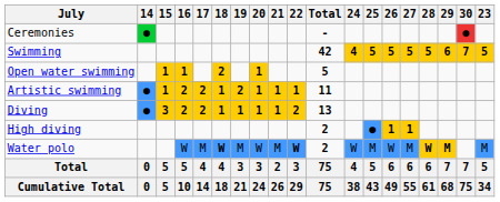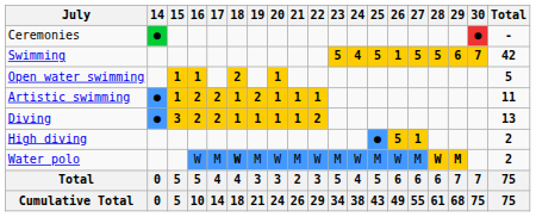 <table class="wikitable" style="line-height:1.25em; text-align:center">
 <tr>
 <th>July</th>
 <th>14</th>
 <th>15</th>
 <th>16</th>
 <th>17</th>
 <th>18</th>
 <th>19</th>
 <th>20</th>
 <th>21</th>
 <th>22</th>
-<th>Total</th>
+<th>23</th>
 <th>24</th>
 <th>25</th>
 <th>26</th>
 <th>27</th>
 <th>28</th>
 <th>29</th>
 <th>30</th>
-<th>23</th>
+<th>Total</th>
 </tr>
 <tr>
 <td align=left>Ceremonies</td>
 <td bgcolor=#00cc33><strong>●</strong></td>
 <td></td>
 <td></td>
 <td></td>
 <td></td>
 <td></td>
 <td></td>
 <td></td>
 <td></td>
-<td><strong>-</strong></td>
+<td></td>
 <td></td>
 <td></td>
 <td></td>
 <td></td>
 <td></td>
 <td></td>
 <td bgcolor=#ee3333 align=center><strong>●</strong></td>
-<td></td>
+<td><strong>-</strong></td>
 </tr>
 <tr>
 <td align=left><a href='#'>Swimming</a></td>
 <td></td>
 <td></td>
 <td></td>
 <td></td>
 <td></td>
 <td></td>
 <td></td>
 <td></td>
 <td></td>
-<td><strong>42</strong></td>
+<td bgcolor=ffcc00><strong>5</strong></td>
 <td bgcolor=ffcc00><strong>4</strong></td>
 <td bgcolor=ffcc00><strong>5</strong></td>
-<td bgcolor=ffcc00><strong>5</strong></td>
+<td bgcolor=ffcc00><strong>1</strong></td>
 <td bgcolor=ffcc00><strong>5</strong></td>
 <td bgcolor=ffcc00><strong>5</strong></td>
 <td bgcolor=ffcc00><strong>6</strong></td>
 <td bgcolor=ffcc00><strong>7</strong></td>
-<td bgcolor=ffcc00><strong>5</strong></td>
+<td><strong>42</strong></td>
 </tr>
 <tr>
 <td align=left><a href='#'>Open water swimming</a></td>
 <td></td>
 <td bgcolor=ffcc00><strong>1</strong></td>
 <td bgcolor=ffcc00><strong>1</strong></td>
 <td></td>
 <td bgcolor=ffcc00><strong>2</strong></td>
 <td></td>
 <td bgcolor=ffcc00><strong>1</strong></td>
 <td></td>
 <td></td>
-<td><strong>5</strong></td>
 <td></td>
 <td></td>
 <td></td>
 <td></td>
 <td></td>
 <td></td>
 <td></td>
 <td></td>
+<td><strong>5</strong></td>
 </tr>
 <tr>
 <td align=left><a href='#'>Artistic swimming</a></td>
 <td bgcolor=4399ff>●</td>
 <td bgcolor=ffcc00><strong>1</strong></td>
 <td bgcolor=ffcc00><strong>2</strong></td>
 <td bgcolor=ffcc00><strong>2</strong></td>
 <td bgcolor=ffcc00><strong>1</strong></td>
 <td bgcolor=ffcc00><strong>2</strong></td>
 <td bgcolor=ffcc00><strong>1</strong></td>
 <td bgcolor=ffcc00><strong>1</strong></td>
 <td bgcolor=ffcc00><strong>1</strong></td>
-<td><strong>11</strong></td>
 <td></td>
 <td></td>
 <td></td>
 <td></td>
 <td></td>
 <td></td>
 <td></td>
 <td></td>
+<td><strong>11</strong></td>
 </tr>
 <tr>
 <td align=left><a href='#'>Diving</a></td>
 <td bgcolor=4399ff>●</td>
 <td bgcolor=ffcc00><strong>3</strong></td>
 <td bgcolor=ffcc00><strong>2</strong></td>
 <td bgcolor=ffcc00><strong>2</strong></td>
 <td bgcolor=ffcc00><strong>1</strong></td>
 <td bgcolor=ffcc00><strong>1</strong></td>
 <td bgcolor=ffcc00><strong>1</strong></td>
 <td bgcolor=ffcc00><strong>1</strong></td>
 <td bgcolor=ffcc00><strong>2</strong></td>
-<td><strong>13</strong></td>
 <td></td>
 <td></td>
 <td></td>
 <td></td>
 <td></td>
 <td></td>
 <td></td>
 <td></td>
+<td><strong>13</strong></td>
 </tr>
 <tr>
 <td align=left><a href='#'>High diving</a></td>
 <td></td>
 <td></td>
 <td></td>
 <td></td>
 <td></td>
 <td></td>
 <td></td>
 <td></td>
 <td></td>
-<td><strong>2</strong></td>
+<td></td>
 <td></td>
 <td bgcolor=4399ff>●</td>
-<td bgcolor=ffcc00><strong>1</strong></td>
+<td bgcolor=ffcc00><strong>5</strong></td>
 <td bgcolor=ffcc00><strong>1</strong></td>
 <td></td>
 <td></td>
 <td></td>
-<td></td>
+<td><strong>2</strong></td>
 </tr>
 <tr>
 <td align=left><a href='#'>Water polo</a></td>
 <td></td>
 <td></td>
 <td bgcolor=4399ff>W</td>
 <td bgcolor=4399ff>M</td>
 <td bgcolor=4399ff><strong>W</strong></td>
 <td bgcolor=4399ff>M</td>
 <td bgcolor=4399ff>W</td>
 <td bgcolor=4399ff>M</td>
-<td bgcolor=4399ff><strong>W</strong></td>
-<td><strong>2</strong></td>
+<td bgcolor=4399ff>W</td>
+<td bgcolor=4399ff>M</td>
 <td bgcolor=4399ff>W</td>
 <td bgcolor=4399ff>M</td>
 <td bgcolor=4399ff>W</td>
 <td bgcolor=4399ff>M</td>
 <td bgcolor=ffcc00><strong>W</strong></td>
 <td bgcolor=ffcc00><strong>M</strong></td>
 <td></td>
-<td bgcolor=4399ff>M</td>
+<td><strong>2</strong></td>
 </tr>
 <tr>
 <th>Total</th>
 <th>0</th>
 <th>5</th>
 <th>5</th>
 <th>4</th>
 <th>4</th>
 <th>3</th>
 <th>3</th>
 <th>2</th>
 <th>3</th>
-<th>75</th>
+<th>5</th>
 <th>4</th>
 <th>5</th>
 <th>6</th>
 <th>6</th>
 <th>6</th>
 <th>7</th>
 <th>7</th>
-<th>5</th>
+<th>75</th>
 </tr>
 <tr>
 <th>Cumulative Total</th>
 <th>0</th>
 <th>5</th>
 <th>10</th>
 <th>14</th>
 <th>18</th>
 <th>21</th>
 <th>24</th>
 <th>26</th>
 <th>29</th>
-<th>75</th>
+<th>34</th>
 <th>38</th>
 <th>43</th>
 <th>49</th>
 <th>55</th>
 <th>61</th>
 <th>68</th>
 <th>75</th>
-<th>34</th>
+<th>75</th>
 </tr>
 </table>
